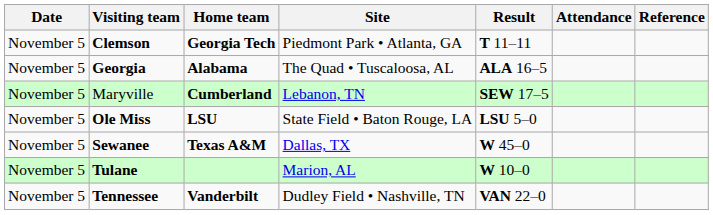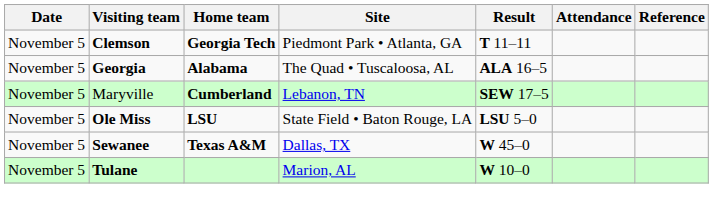 <table class="wikitable" style="font-size:95%;">
 <tr>
 <th>Date</th>
 <th>Visiting team</th>
 <th>Home team</th>
 <th>Site</th>
 <th>Result</th>
 <th>Attendance</th>
 <th class="unsortable">Reference</th>
 </tr>
 <tr bgcolor=>
 <td>November 5</td>
 <td><strong>Clemson</strong></td>
 <td><strong>Georgia Tech</strong></td>
 <td>Piedmont Park • Atlanta, GA</td>
 <td><strong>T</strong> 11–11</td>
 <td></td>
 <td></td>
 </tr>
 <tr bgcolor=>
 <td>November 5</td>
 <td><strong>Georgia</strong></td>
 <td><strong>Alabama</strong></td>
 <td>The Quad • Tuscaloosa, AL</td>
 <td><strong>ALA</strong> 16–5</td>
 <td></td>
 <td></td>
 </tr>
 <tr bgcolor=ccffcc>
 <td>November 5</td>
 <td>Maryville</td>
 <td><strong>Cumberland</strong></td>
 <td><a href='#'>Lebanon, TN</a></td>
 <td><strong>SEW</strong> 17–5</td>
 <td></td>
 <td></td>
 </tr>
 <tr bgcolor=>
 <td>November 5</td>
 <td><strong>Ole Miss</strong></td>
 <td><strong>LSU</strong></td>
 <td>State Field • Baton Rouge, LA</td>
 <td><strong>LSU</strong> 5–0</td>
 <td></td>
 <td></td>
 </tr>
 <tr bgcolor=>
 <td>November 5</td>
 <td><strong>Sewanee</strong></td>
 <td><strong>Texas A&M</strong></td>
 <td><a href='#'>Dallas, TX</a></td>
 <td><strong>W</strong> 45–0</td>
 <td></td>
 <td></td>
 </tr>
 <tr bgcolor=ccffcc>
 <td>November 5</td>
 <td><strong>Tulane</strong></td>
 <td></td>
 <td><a href='#'>Marion, AL</a></td>
 <td><strong>W</strong> 10–0</td>
 <td></td>
 <td></td>
 </tr>
-<tr bgcolor=>
-<td>November 5</td>
-<td><strong>Tennessee</strong></td>
-<td><strong>Vanderbilt</strong></td>
-<td>Dudley Field • Nashville, TN</td>
-<td><strong>VAN</strong> 22–0</td>
-<td></td>
-<td></td>
-</tr>
 </table>
